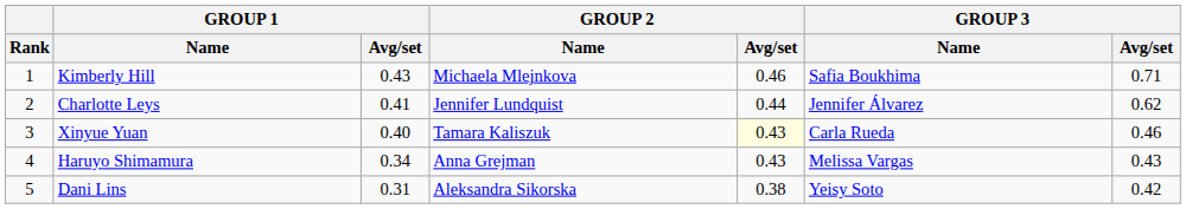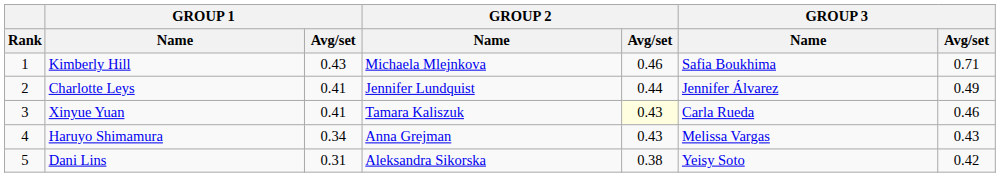 <table class="wikitable" style="font-size:90%">
 <tr>
 <th></th>
 <th colspan="2">GROUP 1</th>
 <th colspan="2">GROUP 2</th>
 <th colspan="2">GROUP 3</th>
 </tr>
 <tr>
 <th width=30>Rank</th>
 <th width=250>Name</th>
 <th width=50>Avg/set</th>
 <th width=250>Name</th>
 <th width=50>Avg/set</th>
 <th width=250>Name</th>
 <th width=50>Avg/set</th>
 </tr>
 <tr>
 <td align=center>1</td>
 <td> <a href='#'>Kimberly Hill</a></td>
 <td align=center>0.43</td>
 <td> <a href='#'>Michaela Mlejnkova</a></td>
 <td align=center>0.46</td>
 <td> <a href='#'>Safia Boukhima</a></td>
 <td align=center>0.71</td>
 </tr>
 <tr>
 <td align=center>2</td>
 <td> <a href='#'>Charlotte Leys</a></td>
 <td align=center>0.41</td>
 <td> <a href='#'>Jennifer Lundquist</a></td>
 <td align=center>0.44</td>
 <td> <a href='#'>Jennifer Álvarez</a></td>
-<td align=center>0.62</td>
+<td align=center>0.49</td>
 </tr>
 <tr>
 <td align=center>3</td>
 <td> <a href='#'>Xinyue Yuan</a></td>
-<td align=center>0.40</td>
+<td align=center>0.41</td>
 <td> <a href='#'>Tamara Kaliszuk</a></td>
 <td align=center style="background: lightyellow;">0.43</td>
 <td> <a href='#'>Carla Rueda</a></td>
 <td align=center>0.46</td>
 </tr>
 <tr>
 <td align=center>4</td>
 <td> <a href='#'>Haruyo Shimamura</a></td>
 <td align=center>0.34</td>
 <td> <a href='#'>Anna Grejman</a></td>
 <td align=center>0.43</td>
 <td> <a href='#'>Melissa Vargas</a></td>
 <td align=center>0.43</td>
 </tr>
 <tr>
 <td align=center>5</td>
 <td> <a href='#'>Dani Lins</a></td>
 <td align=center>0.31</td>
 <td> <a href='#'>Aleksandra Sikorska</a></td>
 <td align=center>0.38</td>
 <td> <a href='#'>Yeisy Soto</a></td>
 <td align=center>0.42</td>
 </tr>
 </table>
